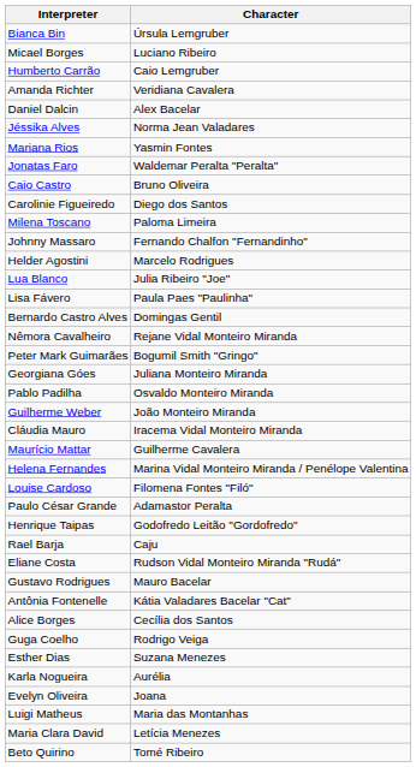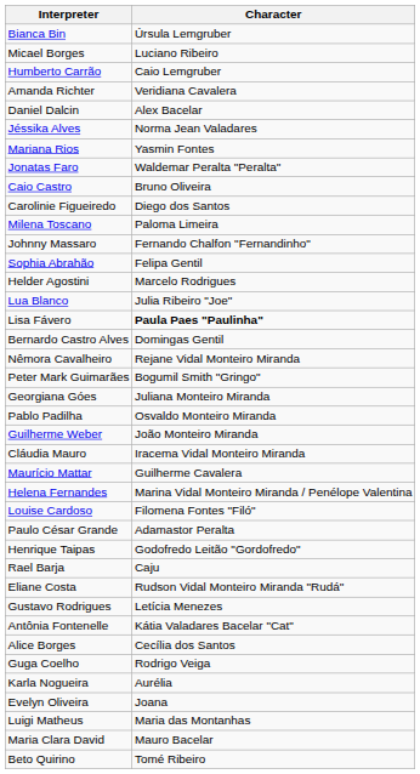 <table class="wikitable">
 <tr>
 <th>Interpreter</th>
 <th>Character</th>
 </tr>
 <tr>
 <td><a href='#'>Bianca Bin</a></td>
 <td>Úrsula Lemgruber</td>
 </tr>
 <tr>
 <td>Micael Borges</td>
 <td>Luciano Ribeiro</td>
 </tr>
 <tr>
 <td><a href='#'>Humberto Carrão</a></td>
 <td>Caio Lemgruber</td>
 </tr>
 <tr>
 <td>Amanda Richter</td>
 <td>Veridiana Cavalera</td>
 </tr>
 <tr>
 <td>Daniel Dalcin</td>
 <td>Alex Bacelar</td>
 </tr>
 <tr>
 <td><a href='#'>Jéssika Alves</a></td>
 <td>Norma Jean Valadares</td>
 </tr>
 <tr>
 <td><a href='#'>Mariana Rios</a></td>
 <td>Yasmin Fontes</td>
 </tr>
 <tr>
 <td><a href='#'>Jonatas Faro</a></td>
 <td>Waldemar Peralta "Peralta"</td>
 </tr>
 <tr>
 <td><a href='#'>Caio Castro</a></td>
 <td>Bruno Oliveira</td>
 </tr>
 <tr>
 <td>Carolinie Figueiredo</td>
 <td>Diego dos Santos</td>
 </tr>
 <tr>
 <td><a href='#'>Milena Toscano</a></td>
 <td>Paloma Limeira</td>
 </tr>
 <tr>
 <td>Johnny Massaro</td>
 <td>Fernando Chalfon "Fernandinho"</td>
 </tr>
 <tr>
+<td><a href='#'>Sophia Abrahão</a></td>
+<td>Felipa Gentil</td>
+</tr>
+<tr>
 <td>Helder Agostini</td>
 <td>Marcelo Rodrigues</td>
 </tr>
 <tr>
 <td><a href='#'>Lua Blanco</a></td>
 <td>Julia Ribeiro "Joe"</td>
 </tr>
 <tr>
 <td>Lisa Fávero</td>
-<td>Paula Paes "Paulinha"</td>
+<td><strong>Paula Paes "Paulinha"</strong></td>
 </tr>
 <tr>
 <td>Bernardo Castro Alves</td>
 <td>Domingas Gentil</td>
 </tr>
 <tr>
 <td>Nêmora Cavalheiro</td>
 <td>Rejane Vidal Monteiro Miranda</td>
 </tr>
 <tr>
 <td>Peter Mark Guimarães</td>
 <td>Bogumil Smith "Gringo"</td>
 </tr>
 <tr>
 <td>Georgiana Góes</td>
 <td>Juliana Monteiro Miranda</td>
 </tr>
 <tr>
 <td>Pablo Padilha</td>
 <td>Osvaldo Monteiro Miranda</td>
 </tr>
 <tr>
 <td><a href='#'>Guilherme Weber</a></td>
 <td>João Monteiro Miranda</td>
 </tr>
 <tr>
 <td>Cláudia Mauro</td>
 <td>Iracema Vidal Monteiro Miranda</td>
 </tr>
 <tr>
 <td><a href='#'>Maurício Mattar</a></td>
 <td>Guilherme Cavalera</td>
 </tr>
 <tr>
 <td><a href='#'>Helena Fernandes</a></td>
 <td>Marina Vidal Monteiro Miranda / Penélope Valentina</td>
 </tr>
 <tr>
 <td><a href='#'>Louise Cardoso</a></td>
 <td>Filomena Fontes "Filó"</td>
 </tr>
 <tr>
 <td>Paulo César Grande</td>
 <td>Adamastor Peralta</td>
 </tr>
 <tr>
 <td>Henrique Taipas</td>
 <td>Godofredo Leitão "Gordofredo"</td>
 </tr>
 <tr>
 <td>Rael Barja</td>
 <td>Caju</td>
 </tr>
 <tr>
 <td>Eliane Costa</td>
 <td>Rudson Vidal Monteiro Miranda "Rudá"</td>
 </tr>
 <tr>
 <td>Gustavo Rodrigues</td>
-<td>Mauro Bacelar</td>
+<td>Letícia Menezes</td>
 </tr>
 <tr>
 <td>Antônia Fontenelle</td>
 <td>Kátia Valadares Bacelar "Cat"</td>
 </tr>
 <tr>
 <td>Alice Borges</td>
 <td>Cecília dos Santos</td>
 </tr>
 <tr>
 <td>Guga Coelho</td>
 <td>Rodrigo Veiga</td>
-</tr>
-<tr>
-<td>Esther Dias</td>
-<td>Suzana Menezes</td>
 </tr>
 <tr>
 <td>Karla Nogueira</td>
 <td>Aurélia</td>
 </tr>
 <tr>
 <td>Evelyn Oliveira</td>
 <td>Joana</td>
 </tr>
 <tr>
 <td>Luigi Matheus</td>
 <td>Maria das Montanhas</td>
 </tr>
 <tr>
 <td>Maria Clara David</td>
-<td>Letícia Menezes</td>
+<td>Mauro Bacelar</td>
 </tr>
 <tr>
 <td>Beto Quirino</td>
 <td>Tomé Ribeiro</td>
 </tr>
 </table>
